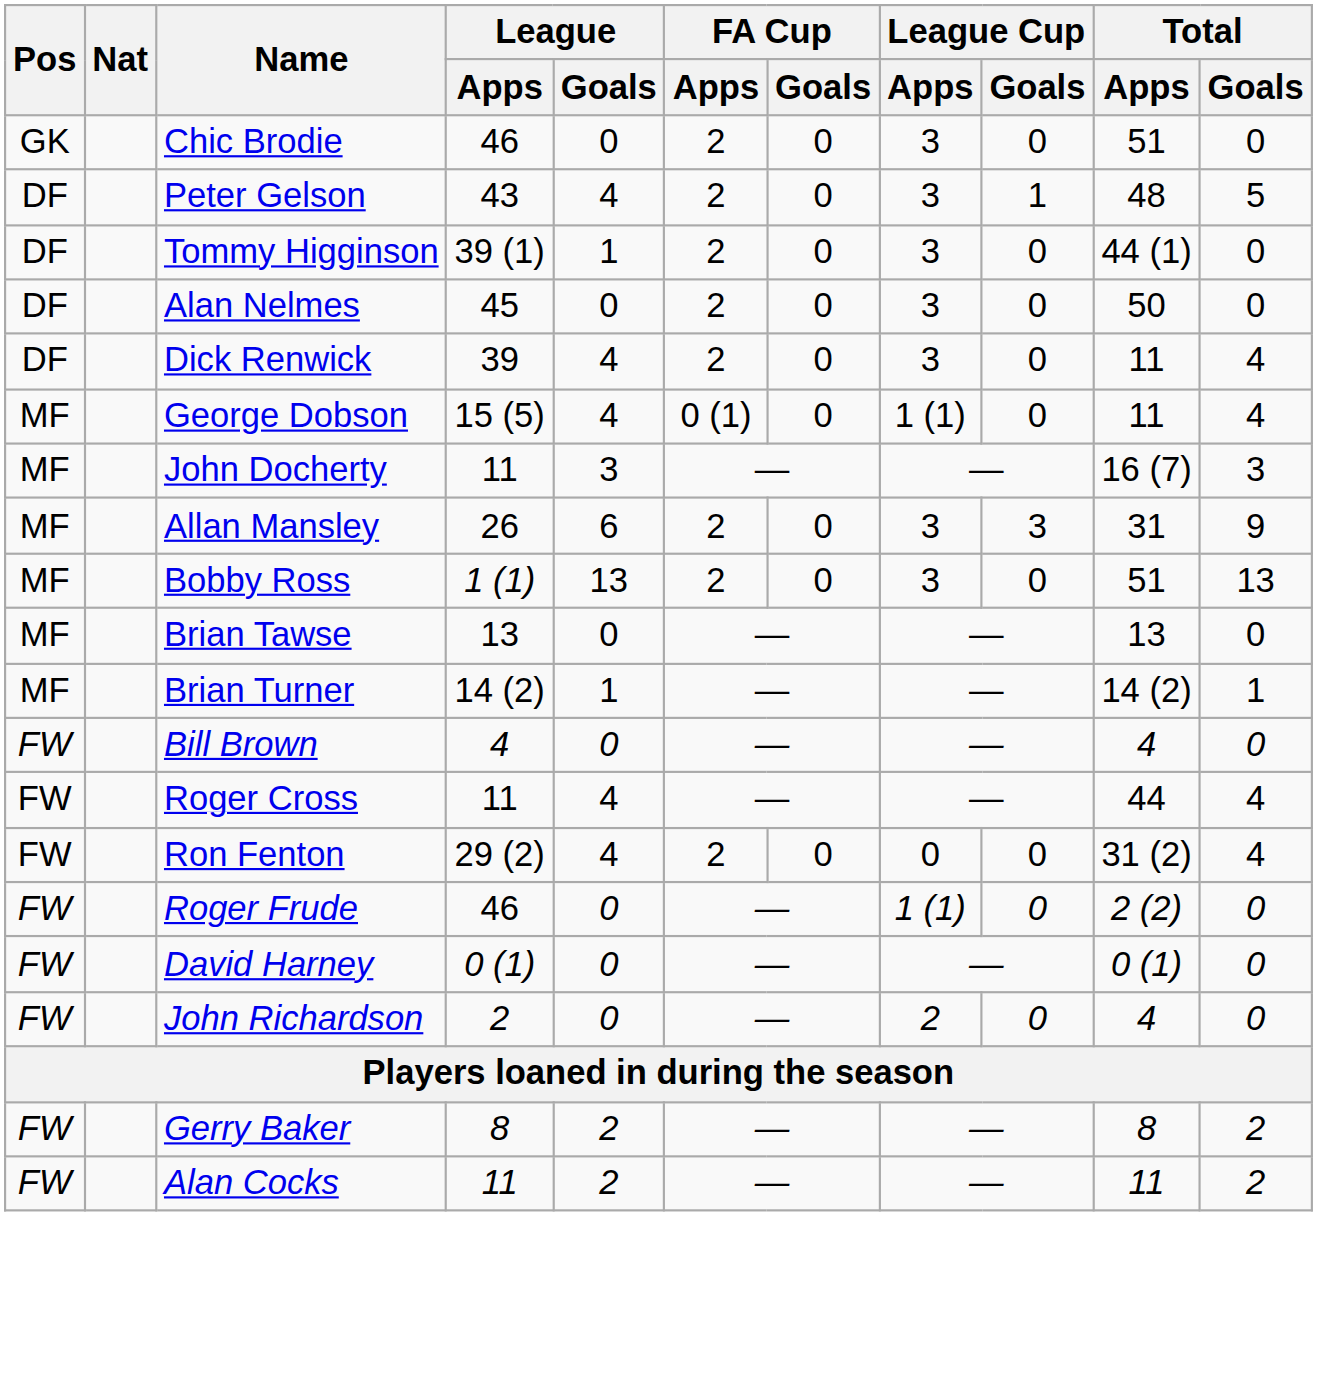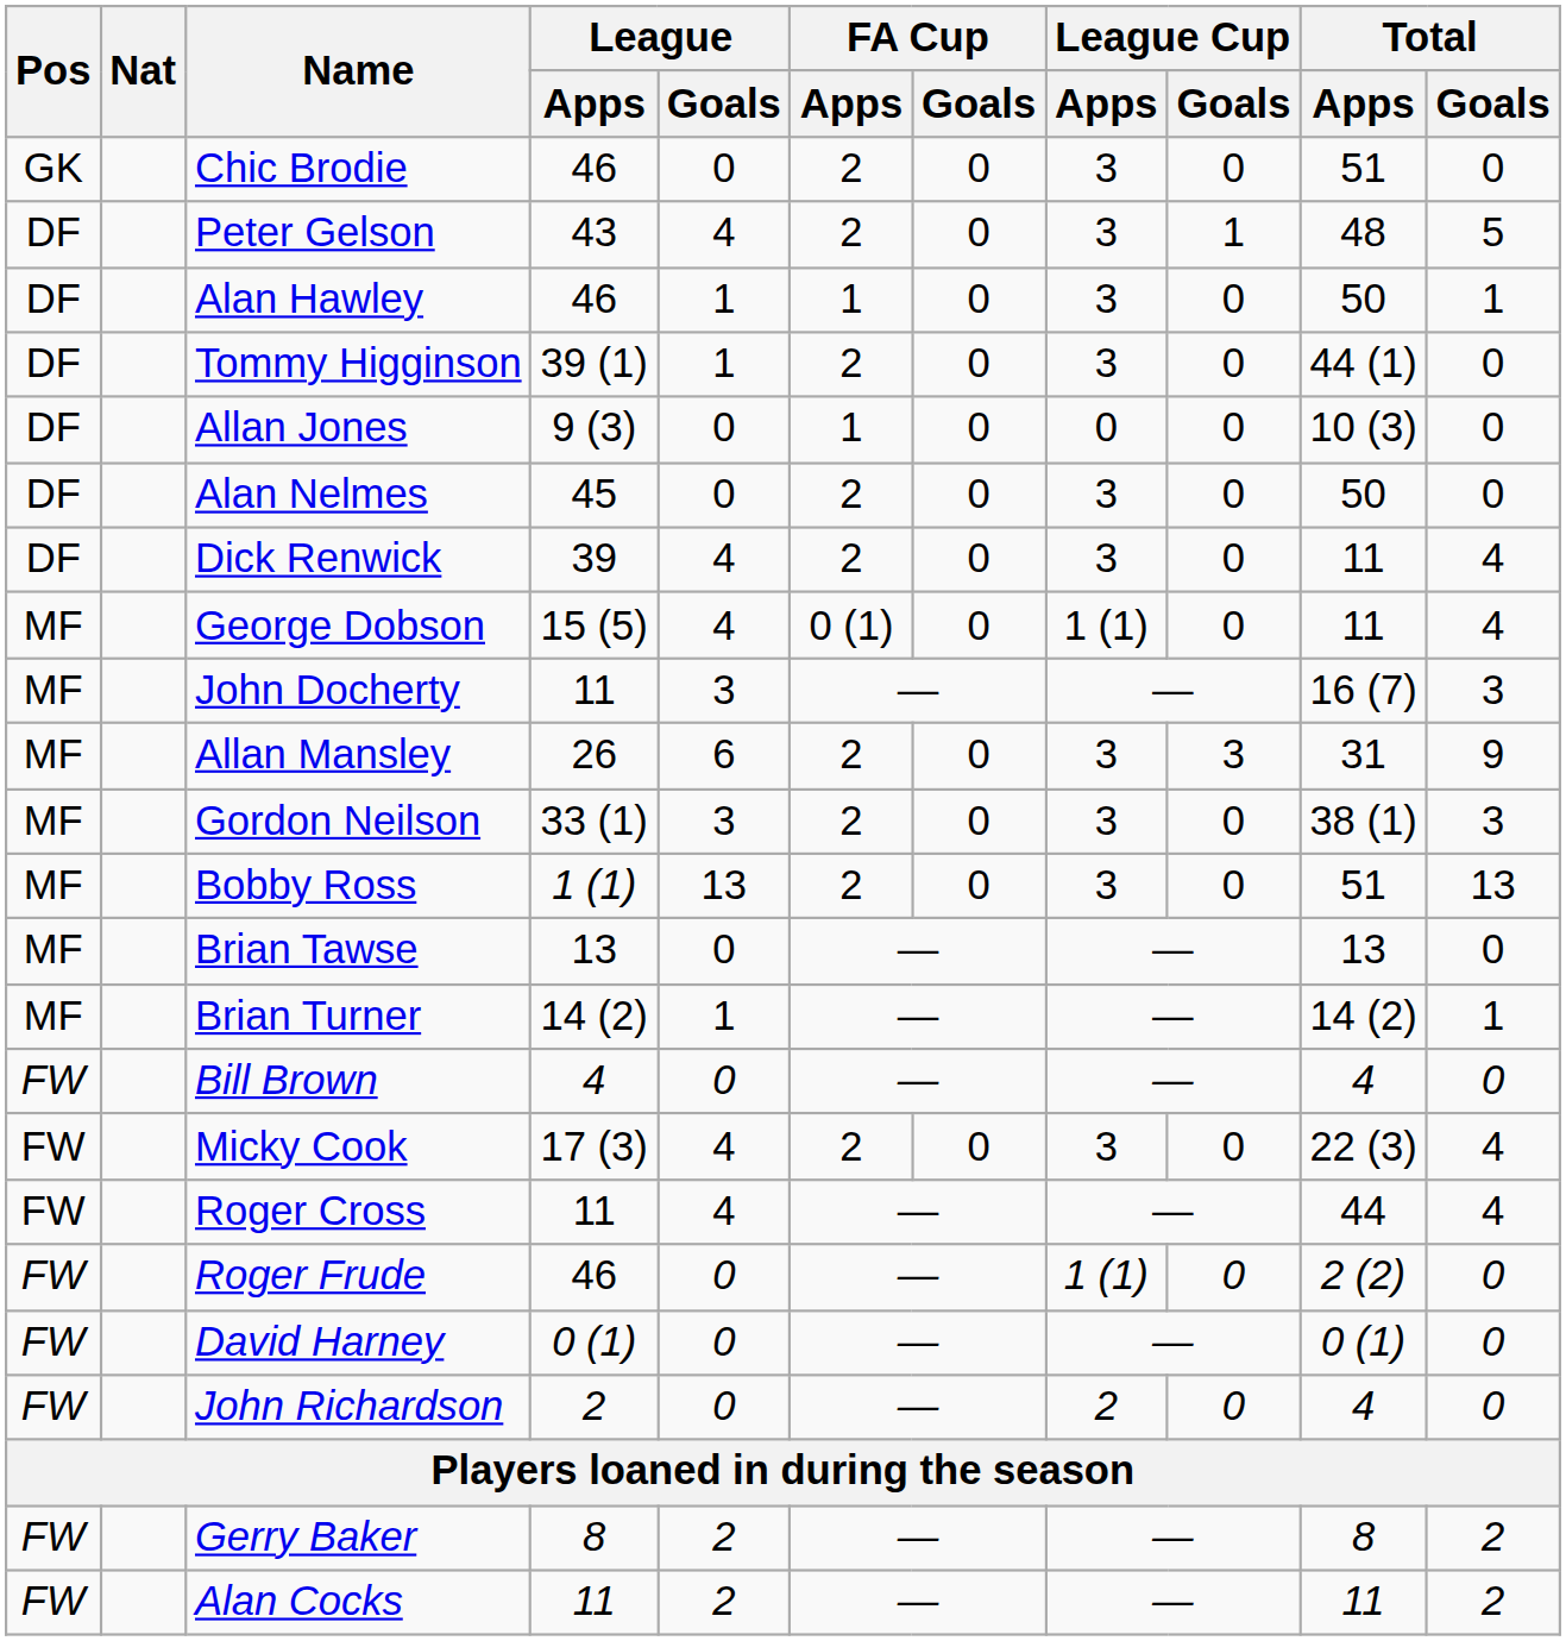 <table class="wikitable" style="text-align:center">
 <tr>
 <th rowspan="2">Pos</th>
 <th rowspan="2">Nat</th>
 <th rowspan="2">Name</th>
 <th colspan="2" style="width:85px;">League</th>
 <th colspan="2" style="width:85px;">FA Cup</th>
 <th colspan="2">League Cup</th>
 <th colspan="2" style="width:85px;">Total</th>
 </tr>
 <tr>
 <th>Apps</th>
 <th>Goals</th>
 <th>Apps</th>
 <th>Goals</th>
 <th>Apps</th>
 <th>Goals</th>
 <th>Apps</th>
 <th>Goals</th>
 </tr>
 <tr>
 <td>GK</td>
 <td></td>
 <td style="text-align:left;"><a href='#'>Chic Brodie</a></td>
 <td>46</td>
 <td>0</td>
 <td>2</td>
 <td>0</td>
 <td>3</td>
 <td>0</td>
 <td>51</td>
 <td>0</td>
 </tr>
 <tr>
 <td>DF</td>
 <td></td>
 <td style="text-align:left;"><a href='#'>Peter Gelson</a></td>
 <td>43</td>
 <td>4</td>
 <td>2</td>
 <td>0</td>
 <td>3</td>
 <td>1</td>
 <td>48</td>
 <td>5</td>
 </tr>
 <tr>
 <td>DF</td>
 <td></td>
+<td style="text-align:left;"><a href='#'>Alan Hawley</a></td>
+<td>46</td>
+<td>1</td>
+<td>1</td>
+<td>0</td>
+<td>3</td>
+<td>0</td>
+<td>50</td>
+<td>1</td>
+</tr>
+<tr>
+<td>DF</td>
+<td></td>
 <td style="text-align:left;"><a href='#'>Tommy Higginson</a></td>
 <td>39 (1)</td>
 <td>1</td>
 <td>2</td>
 <td>0</td>
 <td>3</td>
 <td>0</td>
 <td>44 (1)</td>
+<td>0</td>
+</tr>
+<tr>
+<td>DF</td>
+<td></td>
+<td style="text-align:left;"><a href='#'>Allan Jones</a></td>
+<td>9 (3)</td>
+<td>0</td>
+<td>1</td>
+<td>0</td>
+<td>0</td>
+<td>0</td>
+<td>10 (3)</td>
 <td>0</td>
 </tr>
 <tr>
 <td>DF</td>
 <td></td>
 <td style="text-align:left;"><a href='#'>Alan Nelmes</a></td>
 <td>45</td>
 <td>0</td>
 <td>2</td>
 <td>0</td>
 <td>3</td>
 <td>0</td>
 <td>50</td>
 <td>0</td>
 </tr>
 <tr>
 <td>DF</td>
 <td></td>
 <td style="text-align:left;"><a href='#'>Dick Renwick</a></td>
 <td>39</td>
 <td>4</td>
 <td>2</td>
 <td>0</td>
 <td>3</td>
 <td>0</td>
 <td>11</td>
 <td>4</td>
 </tr>
 <tr>
 <td>MF</td>
 <td></td>
 <td style="text-align:left;"><a href='#'>George Dobson</a></td>
 <td>15 (5)</td>
 <td>4</td>
 <td>0 (1)</td>
 <td>0</td>
 <td>1 (1)</td>
 <td>0</td>
 <td>11</td>
 <td>4</td>
 </tr>
 <tr>
 <td>MF</td>
 <td></td>
 <td style="text-align:left;"><a href='#'>John Docherty</a></td>
 <td>11</td>
 <td>3</td>
 <td colspan="2">—</td>
 <td colspan="2">—</td>
 <td>16 (7)</td>
 <td>3</td>
 </tr>
 <tr>
 <td>MF</td>
 <td></td>
 <td style="text-align:left;"><a href='#'>Allan Mansley</a></td>
 <td>26</td>
 <td>6</td>
 <td>2</td>
 <td>0</td>
 <td>3</td>
 <td>3</td>
 <td>31</td>
 <td>9</td>
 </tr>
 <tr>
 <td>MF</td>
 <td></td>
+<td style="text-align:left;"><a href='#'>Gordon Neilson</a></td>
+<td>33 (1)</td>
+<td>3</td>
+<td>2</td>
+<td>0</td>
+<td>3</td>
+<td>0</td>
+<td>38 (1)</td>
+<td>3</td>
+</tr>
+<tr>
+<td>MF</td>
+<td></td>
 <td style="text-align:left;"><a href='#'>Bobby Ross</a></td>
 <td><em>1 (1)</em></td>
 <td>13</td>
 <td>2</td>
 <td>0</td>
 <td>3</td>
 <td>0</td>
 <td>51</td>
 <td>13</td>
 </tr>
 <tr>
 <td>MF</td>
 <td></td>
 <td style="text-align:left;"><a href='#'>Brian Tawse</a></td>
 <td>13</td>
 <td>0</td>
 <td colspan="2">—</td>
 <td colspan="2">—</td>
 <td>13</td>
 <td>0</td>
 </tr>
 <tr>
 <td>MF</td>
 <td></td>
 <td style="text-align:left;"><a href='#'>Brian Turner</a></td>
 <td>14 (2)</td>
 <td>1</td>
 <td colspan="2">—</td>
 <td colspan="2">—</td>
 <td>14 (2)</td>
 <td>1</td>
 </tr>
 <tr>
 <td><em>FW</em></td>
 <td><em></em></td>
 <td style="text-align:left;"><a href='#'><em>Bill Brown</em></a></td>
 <td><em>4</em></td>
 <td><em>0</em></td>
 <td colspan="2"><em>—</em></td>
 <td colspan="2"><em>—</em></td>
 <td><em>4</em></td>
 <td><em>0</em></td>
 </tr>
 <tr>
 <td>FW</td>
 <td></td>
+<td style="text-align:left;"><a href='#'>Micky Cook</a></td>
+<td>17 (3)</td>
+<td>4</td>
+<td>2</td>
+<td>0</td>
+<td>3</td>
+<td>0</td>
+<td>22 (3)</td>
+<td>4</td>
+</tr>
+<tr>
+<td>FW</td>
+<td></td>
 <td style="text-align:left;"><a href='#'>Roger Cross</a></td>
 <td>11</td>
 <td>4</td>
 <td colspan="2">—</td>
 <td colspan="2">—</td>
 <td>44</td>
-<td>4</td>
-</tr>
-<tr>
-<td>FW</td>
-<td></td>
-<td style="text-align:left;"><a href='#'>Ron Fenton</a></td>
-<td>29 (2)</td>
-<td>4</td>
-<td>2</td>
-<td>0</td>
-<td>0</td>
-<td>0</td>
-<td>31 (2)</td>
 <td>4</td>
 </tr>
 <tr>
 <td><em>FW</em></td>
 <td><em></em></td>
 <td style="text-align:left;"><em><a href='#'>Roger Frude</a></em></td>
 <td>46</td>
 <td><em>0</em></td>
 <td colspan="2"><em>—</em></td>
 <td><em>1 (1)</em></td>
 <td><em>0</em></td>
 <td><em>2 (2)</em></td>
 <td><em>0</em></td>
 </tr>
 <tr>
 <td><em>FW</em></td>
 <td><em></em></td>
 <td style="text-align:left;"><em><a href='#'>David Harney</a></em></td>
 <td><em>0 (1)</em></td>
 <td><em>0</em></td>
 <td colspan="2"><em>—</em></td>
 <td colspan="2"><em>—</em></td>
 <td><em>0 (1)</em></td>
 <td><em>0</em></td>
 </tr>
 <tr>
 <td><em>FW</em></td>
 <td><em></em></td>
 <td style="text-align:left;"><a href='#'><em>John Richardson</em></a></td>
 <td><em>2</em></td>
 <td><em>0</em></td>
 <td colspan="2"><em>—</em></td>
 <td><em>2</em></td>
 <td><em>0</em></td>
 <td><em>4</em></td>
 <td><em>0</em></td>
 </tr>
 <tr>
 <th colspan="11">Players loaned in during the season</th>
 </tr>
 <tr>
 <td><em>FW</em></td>
 <td><em></em></td>
 <td style="text-align:left;"><em><a href='#'>Gerry Baker</a></em></td>
 <td><em>8</em></td>
 <td><em>2</em></td>
 <td colspan="2"><em>—</em></td>
 <td colspan="2"><em>—</em></td>
 <td><em>8</em></td>
 <td><em>2</em></td>
 </tr>
 <tr>
 <td><em>FW</em></td>
 <td><em></em></td>
 <td style="text-align:left;"><em><a href='#'>Alan Cocks</a></em></td>
 <td><em>11</em></td>
 <td><em>2</em></td>
 <td colspan="2"><em>—</em></td>
 <td colspan="2"><em>—</em></td>
 <td><em>11</em></td>
 <td><em>2</em></td>
 </tr>
 </table>
